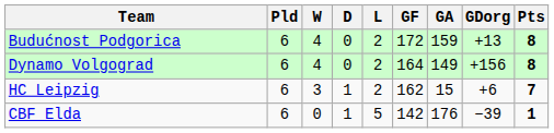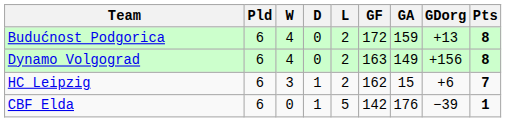 <table class="wikitable" style="text-align:center">
 <tr>
 <th width=220>Team</th>
 <th width=20>Pld</th>
 <th width=20>W</th>
 <th width=20>D</th>
 <th width=20>L</th>
 <th width=20>GF</th>
 <th width=20>GA</th>
 <th width=20>GDorg</th>
 <th width=20>Pts</th>
 </tr>
 <tr bgcolor="#ccffcc">
 <td align="left"> <a href='#'>Budućnost Podgorica</a></td>
 <td>6</td>
 <td>4</td>
 <td>0</td>
 <td>2</td>
 <td>172</td>
 <td>159</td>
 <td>+13</td>
 <td><strong>8</strong></td>
 </tr>
 <tr bgcolor="#ccffcc">
 <td align="left"> <a href='#'>Dynamo Volgograd</a></td>
 <td>6</td>
 <td>4</td>
 <td>0</td>
 <td>2</td>
-<td>164</td>
+<td>163</td>
 <td>149</td>
 <td>+156</td>
 <td><strong>8</strong></td>
 </tr>
 <tr>
 <td align="left"> <a href='#'>HC Leipzig</a></td>
 <td>6</td>
 <td>3</td>
 <td>1</td>
 <td>2</td>
 <td>162</td>
 <td>15</td>
 <td>+6</td>
 <td><strong>7</strong></td>
 </tr>
 <tr>
 <td align="left"> <a href='#'>CBF Elda</a></td>
 <td>6</td>
 <td>0</td>
 <td>1</td>
 <td>5</td>
 <td>142</td>
 <td>176</td>
 <td>−39</td>
 <td><strong>1</strong></td>
 </tr>
 </table>
